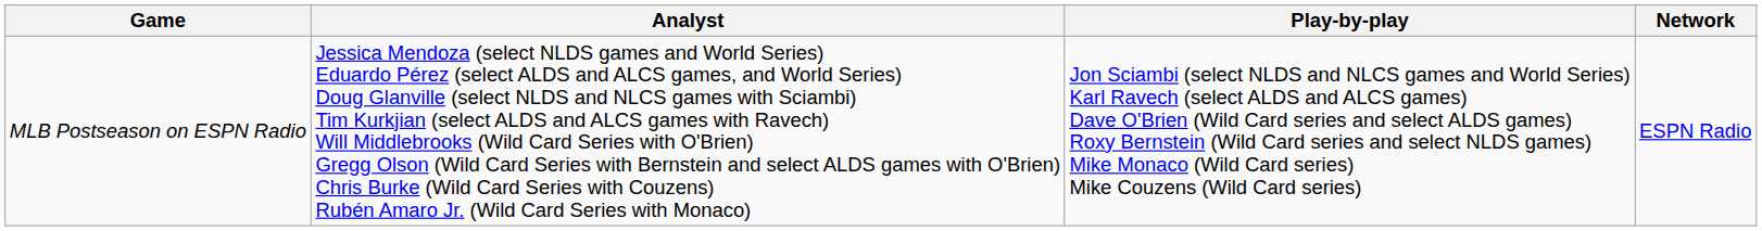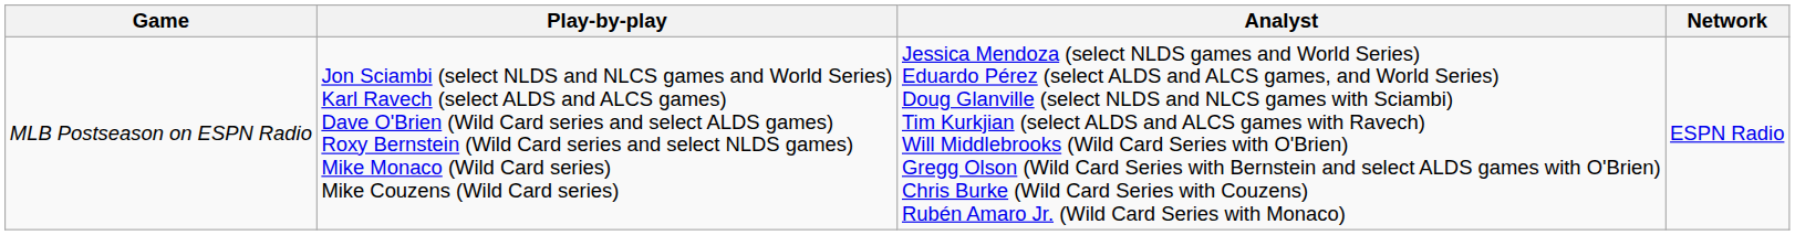 <table class="wikitable">
 <tr>
 <th>Game</th>
+<th>Play-by-play</th>
 <th>Analyst</th>
-<th>Play-by-play</th>
 <th>Network</th>
 </tr>
 <tr>
 <td><em>MLB Postseason on ESPN Radio</em></td>
+<td><a href='#'>Jon Sciambi</a> (select NLDS and NLCS games and World Series)<br><a href='#'>Karl Ravech</a> (select ALDS and ALCS games)<br><a href='#'>Dave O'Brien</a> (Wild Card series and select ALDS games)<br><a href='#'>Roxy Bernstein</a> (Wild Card series and select NLDS games)<br><a href='#'>Mike Monaco</a> (Wild Card series)<br>Mike Couzens (Wild Card series)</td>
 <td><a href='#'>Jessica Mendoza</a> (select NLDS games and World Series)<br><a href='#'>Eduardo Pérez</a> (select ALDS and ALCS games, and World Series)<br><a href='#'>Doug Glanville</a> (select NLDS and NLCS games with Sciambi)<br><a href='#'>Tim Kurkjian</a> (select ALDS and ALCS games with Ravech)<br><a href='#'>Will Middlebrooks</a> (Wild Card Series with O'Brien)<br><a href='#'>Gregg Olson</a> (Wild Card Series with Bernstein and select ALDS games with O'Brien)<br><a href='#'>Chris Burke</a> (Wild Card Series with Couzens)<br><a href='#'>Rubén Amaro Jr.</a> (Wild Card Series with Monaco)</td>
-<td><a href='#'>Jon Sciambi</a> (select NLDS and NLCS games and World Series)<br><a href='#'>Karl Ravech</a> (select ALDS and ALCS games)<br><a href='#'>Dave O'Brien</a> (Wild Card series and select ALDS games)<br><a href='#'>Roxy Bernstein</a> (Wild Card series and select NLDS games)<br><a href='#'>Mike Monaco</a> (Wild Card series)<br>Mike Couzens (Wild Card series)</td>
 <td><a href='#'>ESPN Radio</a></td>
 </tr>
 </table>
